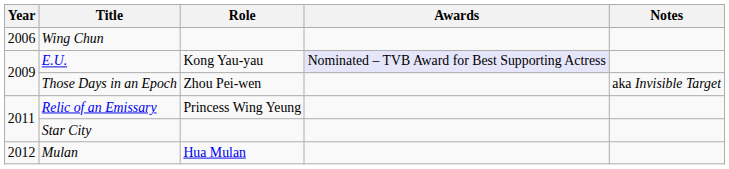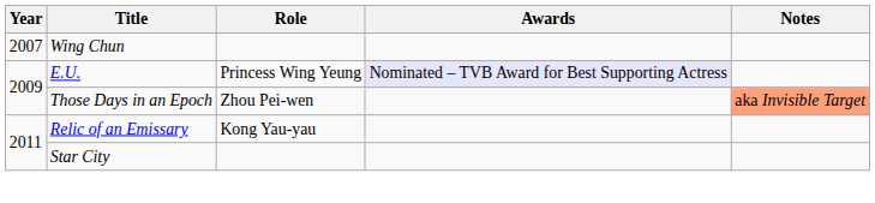 <table class="wikitable" style="font-size: 90%;">
 <tr>
 <th>Year</th>
 <th>Title</th>
 <th>Role</th>
 <th>Awards</th>
 <th>Notes</th>
 </tr>
 <tr>
-<td>2006</td>
+<td>2007</td>
 <td><em>Wing Chun</em></td>
 <td></td>
 <td></td>
 <td></td>
 </tr>
 <tr>
 <td rowspan="2">2009</td>
 <td><em><a href='#'>E.U.</a></em></td>
-<td>Kong Yau-yau</td>
+<td>Princess Wing Yeung</td>
 <td style="background: lavender;">Nominated – TVB Award for Best Supporting Actress</td>
 </tr>
 <tr>
 <td><em>Those Days in an Epoch</em></td>
 <td>Zhou Pei-wen</td>
 <td></td>
-<td>aka <em>Invisible Target</em></td>
+<td style="background: lightsalmon;">aka <em>Invisible Target</em></td>
 </tr>
 <tr>
 <td rowspan="2">2011</td>
 <td><em><a href='#'>Relic of an Emissary</a></em></td>
-<td>Princess Wing Yeung</td>
+<td>Kong Yau-yau</td>
 <td></td>
 <td></td>
 </tr>
 <tr>
 <td><em>Star City</em></td>
 <td></td>
 <td></td>
 <td></td>
 </tr>
-<tr>
-<td>2012</td>
-<td><em>Mulan</em></td>
-<td><a href='#'>Hua Mulan</a></td>
-<td></td>
-<td></td>
-</tr>
 </table>
